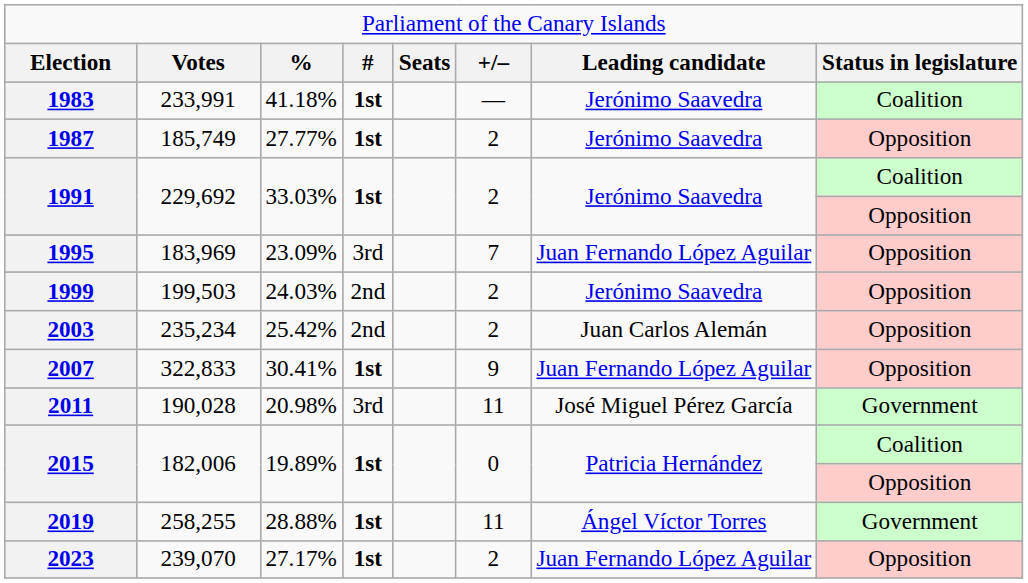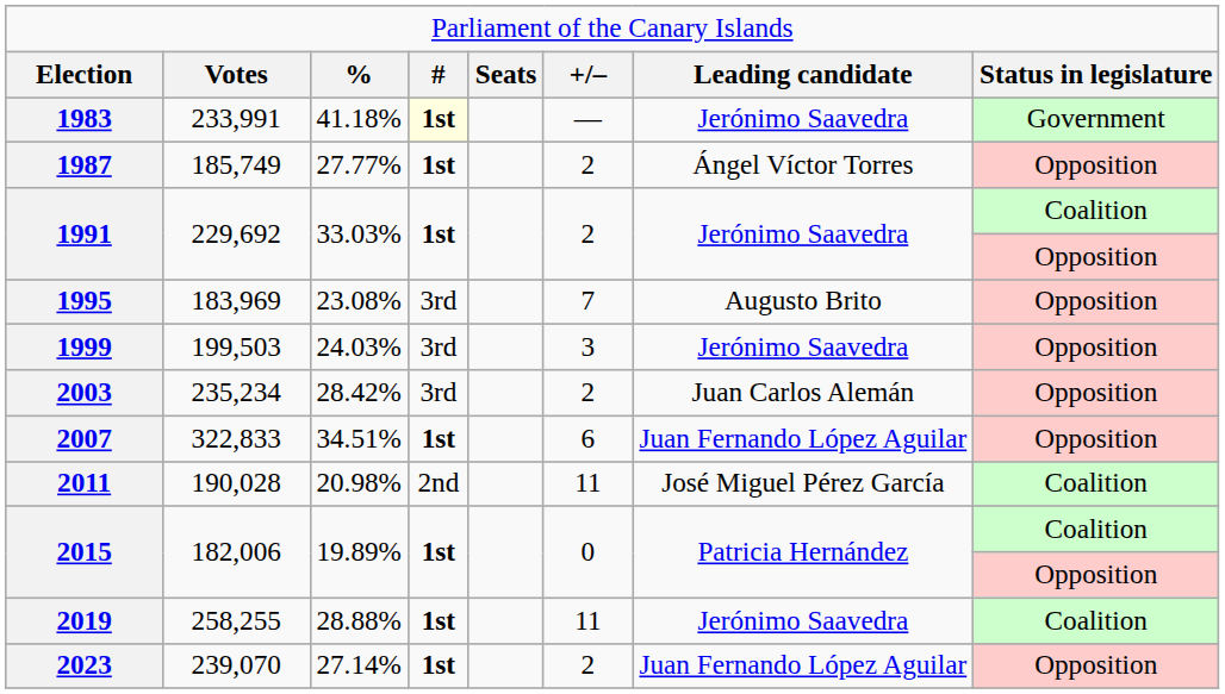 <table class="wikitable" style="font-size:90%; text-align:center;">
 <tr>
 <td colspan="8" align="center"><a href='#'>Parliament of the Canary Islands</a></td>
 </tr>
 <tr>
 <th width="75">Election</th>
 <th width="70">Votes</th>
 <th width="35">%</th>
 <th width="25">#</th>
 <th>Seats</th>
 <th width="40">+/–</th>
 <th>Leading candidate</th>
 <th>Status in legislature</th>
 </tr>
 <tr>
 <th><a href='#'>1983</a></th>
 <td>233,991</td>
 <td>41.18%</td>
-<td><strong>1st</strong></td>
+<td style="background: lightyellow;"><strong>1st</strong></td>
 <td></td>
 <td>—</td>
 <td><a href='#'>Jerónimo Saavedra</a></td>
-<td style="background:#cfc;">Coalition</td>
+<td style="background:#cfc;">Government</td>
 </tr>
 <tr>
 <th><a href='#'>1987</a></th>
 <td>185,749</td>
 <td>27.77%</td>
 <td><strong>1st</strong></td>
 <td></td>
 <td>2</td>
-<td><a href='#'>Jerónimo Saavedra</a></td>
+<td>Ángel Víctor Torres</td>
 <td style="background:#fcc;">Opposition</td>
 </tr>
 <tr>
 <th rowspan="2"><a href='#'>1991</a></th>
 <td rowspan="2">229,692</td>
 <td rowspan="2">33.03%</td>
 <td rowspan="2"><strong>1st</strong></td>
 <td rowspan="2"></td>
 <td rowspan="2">2</td>
 <td rowspan="2"><a href='#'>Jerónimo Saavedra</a></td>
 <td style="background:#cfc;">Coalition </td>
 </tr>
 <tr>
 <td style="background:#fcc;">Opposition </td>
 </tr>
 <tr>
 <th><a href='#'>1995</a></th>
 <td>183,969</td>
-<td>23.09%</td>
+<td>23.08%</td>
 <td>3rd</td>
 <td></td>
 <td>7</td>
-<td><a href='#'>Juan Fernando López Aguilar</a></td>
+<td>Augusto Brito</td>
 <td style="background:#fcc;">Opposition</td>
 </tr>
 <tr>
 <th><a href='#'>1999</a></th>
 <td>199,503</td>
 <td>24.03%</td>
-<td>2nd</td>
+<td>3rd</td>
 <td></td>
-<td>2</td>
+<td>3</td>
 <td><a href='#'>Jerónimo Saavedra</a></td>
 <td style="background:#fcc;">Opposition</td>
 </tr>
 <tr>
 <th><a href='#'>2003</a></th>
 <td>235,234</td>
-<td>25.42%</td>
-<td>2nd</td>
+<td>28.42%</td>
+<td>3rd</td>
 <td></td>
 <td>2</td>
 <td>Juan Carlos Alemán</td>
 <td style="background:#fcc;">Opposition</td>
 </tr>
 <tr>
 <th><a href='#'>2007</a></th>
 <td>322,833</td>
-<td>30.41%</td>
+<td>34.51%</td>
 <td><strong>1st</strong></td>
 <td></td>
-<td>9</td>
+<td>6</td>
 <td><a href='#'>Juan Fernando López Aguilar</a></td>
 <td style="background:#fcc;">Opposition</td>
 </tr>
 <tr>
 <th><a href='#'>2011</a></th>
 <td>190,028</td>
 <td>20.98%</td>
-<td>3rd</td>
+<td>2nd</td>
 <td></td>
 <td>11</td>
 <td>José Miguel Pérez García</td>
-<td style="background:#cfc;">Government</td>
+<td style="background:#cfc;">Coalition</td>
 </tr>
 <tr>
 <th rowspan="2"><a href='#'>2015</a></th>
 <td rowspan="2">182,006</td>
 <td rowspan="2">19.89%</td>
 <td rowspan="2"><strong>1st</strong></td>
 <td rowspan="2"></td>
 <td rowspan="2">0</td>
 <td rowspan="2"><a href='#'>Patricia Hernández</a></td>
 <td style="background:#cfc;">Coalition </td>
 </tr>
 <tr>
 <td style="background:#fcc;">Opposition </td>
 </tr>
 <tr>
 <th><a href='#'>2019</a></th>
 <td>258,255</td>
 <td>28.88%</td>
 <td><strong>1st</strong></td>
 <td></td>
 <td>11</td>
-<td><a href='#'>Ángel Víctor Torres</a></td>
-<td style="background:#cfc;">Government</td>
+<td><a href='#'>Jerónimo Saavedra</a></td>
+<td style="background:#cfc;">Coalition</td>
 </tr>
 <tr>
 <th><a href='#'>2023</a></th>
 <td>239,070</td>
-<td>27.17%</td>
+<td>27.14%</td>
 <td><strong>1st</strong></td>
 <td></td>
 <td>2</td>
 <td><a href='#'>Juan Fernando López Aguilar</a></td>
 <td style="background:#fcc;">Opposition</td>
 </tr>
 </table>
